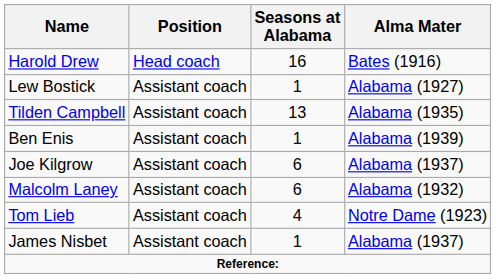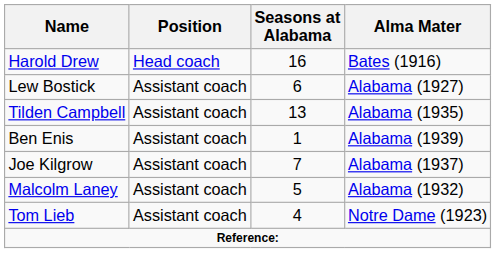 <table class="wikitable" border="1" style="font-size:90%;">
 <tr>
 <th>Name</th>
 <th>Position</th>
 <th>Seasons at<br>Alabama</th>
 <th>Alma Mater</th>
 </tr>
 <tr>
 <td><a href='#'>Harold Drew</a></td>
 <td><a href='#'>Head coach</a></td>
 <td align=center>16</td>
 <td><a href='#'>Bates</a> (1916)</td>
 </tr>
 <tr>
 <td>Lew Bostick</td>
 <td>Assistant coach</td>
-<td align=center>1</td>
+<td align=center>6</td>
 <td><a href='#'>Alabama</a> (1927)</td>
 </tr>
 <tr>
 <td><a href='#'>Tilden Campbell</a></td>
 <td>Assistant coach</td>
 <td align=center>13</td>
 <td><a href='#'>Alabama</a> (1935)</td>
 </tr>
 <tr>
 <td>Ben Enis</td>
 <td>Assistant coach</td>
 <td align=center>1</td>
 <td><a href='#'>Alabama</a> (1939)</td>
 </tr>
 <tr>
 <td>Joe Kilgrow</td>
 <td>Assistant coach</td>
-<td align=center>6</td>
+<td align=center>7</td>
 <td><a href='#'>Alabama</a> (1937)</td>
 </tr>
 <tr>
 <td><a href='#'>Malcolm Laney</a></td>
 <td>Assistant coach</td>
-<td align=center>6</td>
+<td align=center>5</td>
 <td><a href='#'>Alabama</a> (1932)</td>
 </tr>
 <tr>
 <td><a href='#'>Tom Lieb</a></td>
 <td>Assistant coach</td>
 <td align=center>4</td>
 <td><a href='#'>Notre Dame</a> (1923)</td>
 </tr>
 <tr>
-<td>James Nisbet</td>
-<td>Assistant coach</td>
-<td align=center>1</td>
-<td><a href='#'>Alabama</a> (1937)</td>
-</tr>
-<tr>
 <td colspan="4" style="font-size: 8pt" align="center"><strong>Reference:</strong></td>
 </tr>
 </table>
